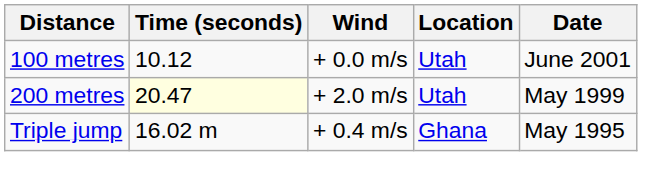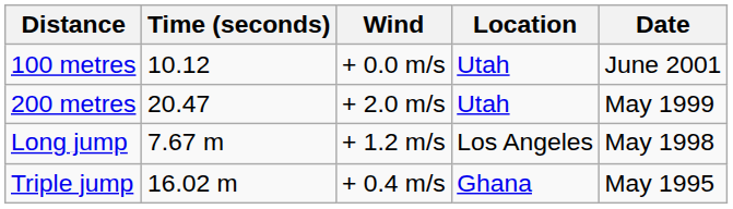 <table class="wikitable">
 <tr>
 <th>Distance</th>
 <th>Time (seconds)</th>
 <th>Wind</th>
 <th>Location</th>
 <th>Date</th>
 </tr>
 <tr>
 <td><a href='#'>100 metres</a></td>
 <td>10.12</td>
 <td>+ 0.0 m/s</td>
 <td><a href='#'>Utah</a></td>
 <td>June 2001</td>
 </tr>
 <tr>
 <td><a href='#'>200 metres</a></td>
-<td style="background: lightyellow;">20.47</td>
+<td>20.47</td>
 <td>+ 2.0 m/s</td>
 <td><a href='#'>Utah</a></td>
 <td>May 1999</td>
+</tr>
+<tr>
+<td><a href='#'>Long jump</a></td>
+<td>7.67 m</td>
+<td>+ 1.2 m/s</td>
+<td>Los Angeles</td>
+<td>May 1998</td>
 </tr>
 <tr>
 <td><a href='#'>Triple jump</a></td>
 <td>16.02 m</td>
 <td>+ 0.4 m/s</td>
 <td><a href='#'>Ghana</a></td>
 <td>May 1995</td>
 </tr>
 </table>
